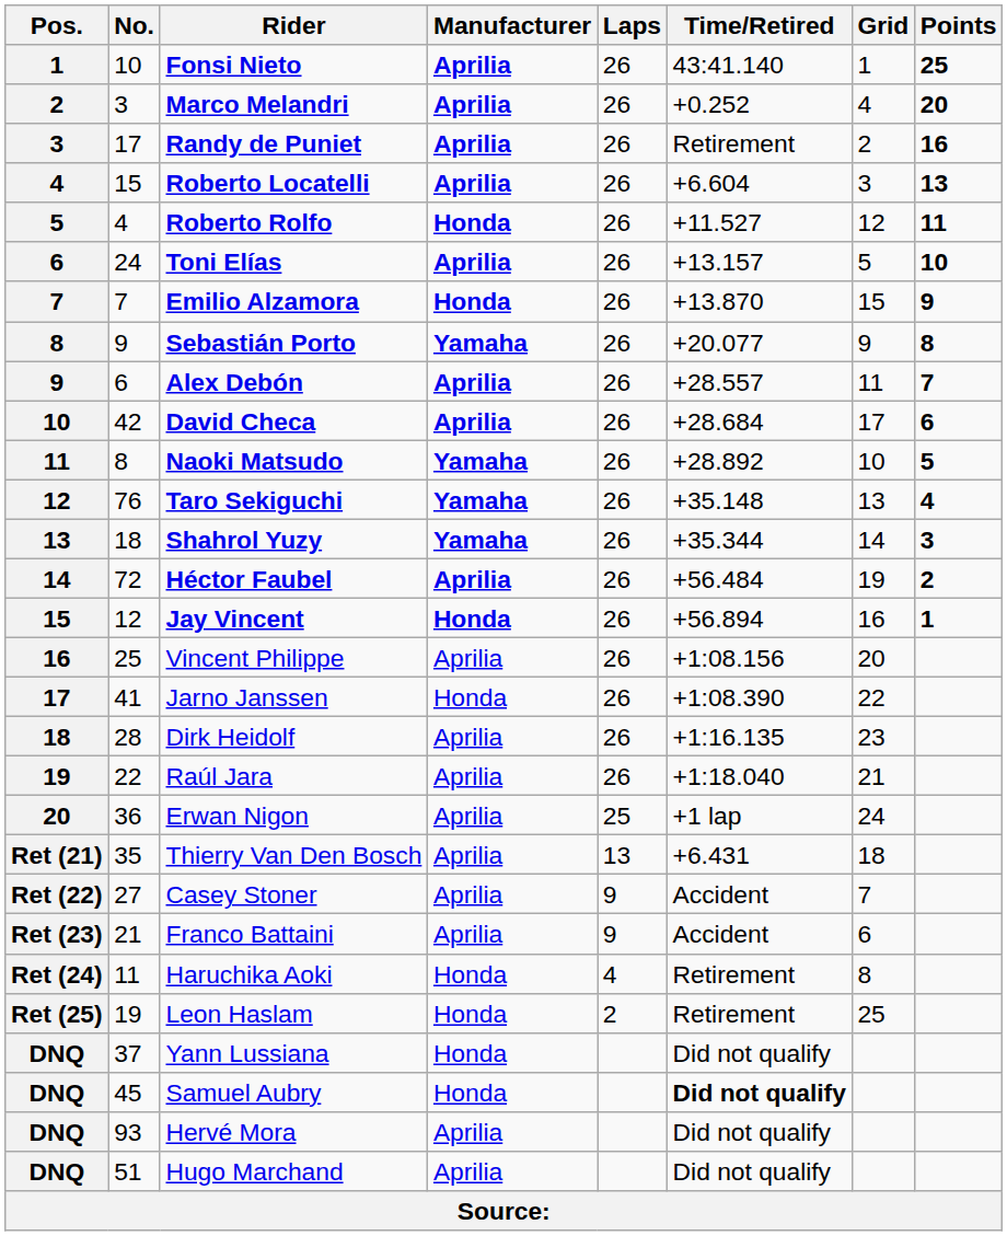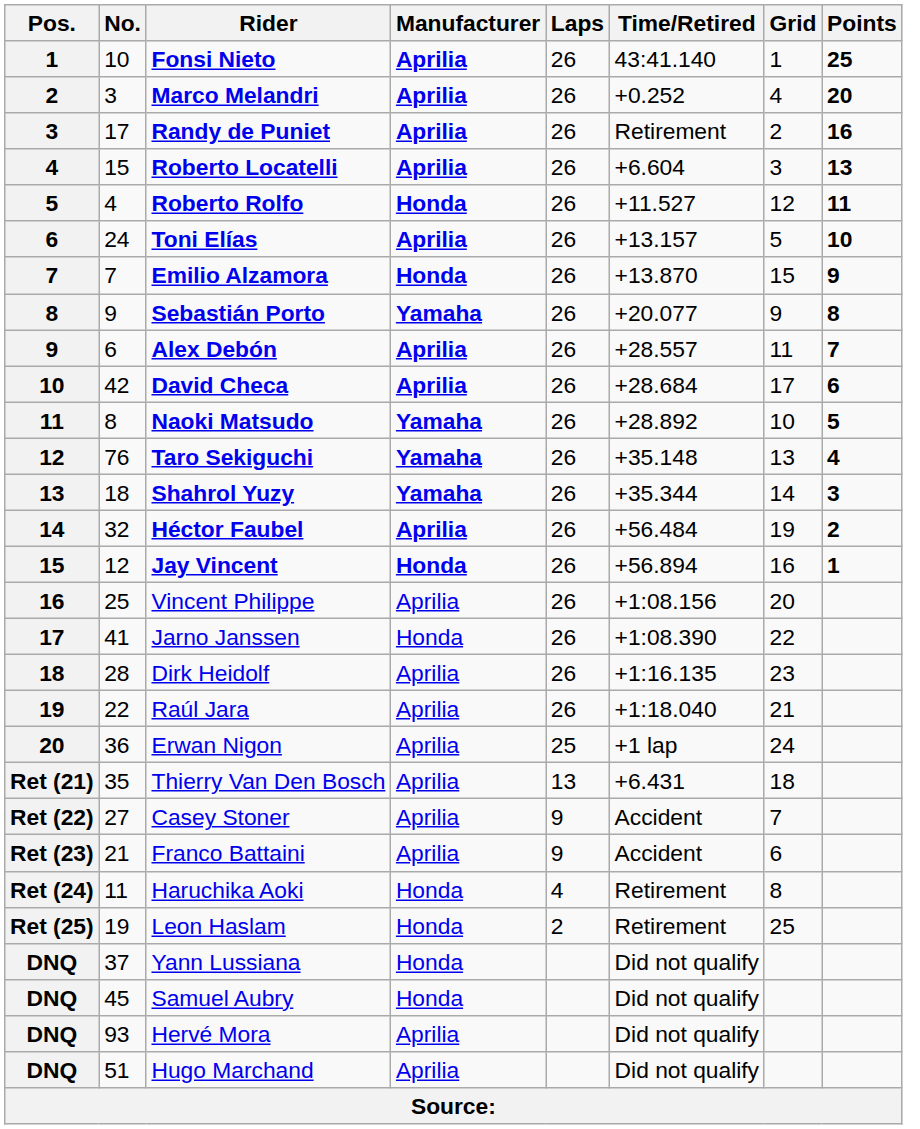 <table class="wikitable" style="font-size: 95%;">
 <tr>
 <th>Pos.</th>
 <th>No.</th>
 <th>Rider</th>
 <th>Manufacturer</th>
 <th>Laps</th>
 <th>Time/Retired</th>
 <th>Grid</th>
 <th>Points</th>
 </tr>
 <tr>
 <th>1</th>
 <td>10</td>
 <td> <strong><a href='#'>Fonsi Nieto</a></strong></td>
 <td><strong><a href='#'>Aprilia</a></strong></td>
 <td>26</td>
 <td>43:41.140</td>
 <td>1</td>
 <td><strong>25</strong></td>
 </tr>
 <tr>
 <th>2</th>
 <td>3</td>
 <td> <strong><a href='#'>Marco Melandri</a></strong></td>
 <td><strong><a href='#'>Aprilia</a></strong></td>
 <td>26</td>
 <td>+0.252</td>
 <td>4</td>
 <td><strong>20</strong></td>
 </tr>
 <tr>
 <th>3</th>
 <td>17</td>
 <td> <strong><a href='#'>Randy de Puniet</a></strong></td>
 <td><strong><a href='#'>Aprilia</a></strong></td>
 <td>26</td>
 <td>Retirement</td>
 <td>2</td>
 <td><strong>16</strong></td>
 </tr>
 <tr>
 <th>4</th>
 <td>15</td>
 <td> <strong><a href='#'>Roberto Locatelli</a></strong></td>
 <td><strong><a href='#'>Aprilia</a></strong></td>
 <td>26</td>
 <td>+6.604</td>
 <td>3</td>
 <td><strong>13</strong></td>
 </tr>
 <tr>
 <th>5</th>
 <td>4</td>
 <td> <strong><a href='#'>Roberto Rolfo</a></strong></td>
 <td><strong><a href='#'>Honda</a></strong></td>
 <td>26</td>
 <td>+11.527</td>
 <td>12</td>
 <td><strong>11</strong></td>
 </tr>
 <tr>
 <th>6</th>
 <td>24</td>
 <td> <strong><a href='#'>Toni Elías</a></strong></td>
 <td><strong><a href='#'>Aprilia</a></strong></td>
 <td>26</td>
 <td>+13.157</td>
 <td>5</td>
 <td><strong>10</strong></td>
 </tr>
 <tr>
 <th>7</th>
 <td>7</td>
 <td> <strong><a href='#'>Emilio Alzamora</a></strong></td>
 <td><strong><a href='#'>Honda</a></strong></td>
 <td>26</td>
 <td>+13.870</td>
 <td>15</td>
 <td><strong>9</strong></td>
 </tr>
 <tr>
 <th>8</th>
 <td>9</td>
 <td> <strong><a href='#'>Sebastián Porto</a></strong></td>
 <td><strong><a href='#'>Yamaha</a></strong></td>
 <td>26</td>
 <td>+20.077</td>
 <td>9</td>
 <td><strong>8</strong></td>
 </tr>
 <tr>
 <th>9</th>
 <td>6</td>
 <td> <strong><a href='#'>Alex Debón</a></strong></td>
 <td><strong><a href='#'>Aprilia</a></strong></td>
 <td>26</td>
 <td>+28.557</td>
 <td>11</td>
 <td><strong>7</strong></td>
 </tr>
 <tr>
 <th>10</th>
 <td>42</td>
 <td> <strong><a href='#'>David Checa</a></strong></td>
 <td><strong><a href='#'>Aprilia</a></strong></td>
 <td>26</td>
 <td>+28.684</td>
 <td>17</td>
 <td><strong>6</strong></td>
 </tr>
 <tr>
 <th>11</th>
 <td>8</td>
 <td> <strong><a href='#'>Naoki Matsudo</a></strong></td>
 <td><strong><a href='#'>Yamaha</a></strong></td>
 <td>26</td>
 <td>+28.892</td>
 <td>10</td>
 <td><strong>5</strong></td>
 </tr>
 <tr>
 <th>12</th>
 <td>76</td>
 <td> <strong><a href='#'>Taro Sekiguchi</a></strong></td>
 <td><strong><a href='#'>Yamaha</a></strong></td>
 <td>26</td>
 <td>+35.148</td>
 <td>13</td>
 <td><strong>4</strong></td>
 </tr>
 <tr>
 <th>13</th>
 <td>18</td>
 <td> <strong><a href='#'>Shahrol Yuzy</a></strong></td>
 <td><strong><a href='#'>Yamaha</a></strong></td>
 <td>26</td>
 <td>+35.344</td>
 <td>14</td>
 <td><strong>3</strong></td>
 </tr>
 <tr>
 <th>14</th>
-<td>72</td>
+<td>32</td>
 <td> <strong><a href='#'>Héctor Faubel</a></strong></td>
 <td><strong><a href='#'>Aprilia</a></strong></td>
 <td>26</td>
 <td>+56.484</td>
 <td>19</td>
 <td><strong>2</strong></td>
 </tr>
 <tr>
 <th>15</th>
 <td>12</td>
 <td> <strong><a href='#'>Jay Vincent</a></strong></td>
 <td><strong><a href='#'>Honda</a></strong></td>
 <td>26</td>
 <td>+56.894</td>
 <td>16</td>
 <td><strong>1</strong></td>
 </tr>
 <tr>
 <th>16</th>
 <td>25</td>
 <td> <a href='#'>Vincent Philippe</a></td>
 <td><a href='#'>Aprilia</a></td>
 <td>26</td>
 <td>+1:08.156</td>
 <td>20</td>
 <td></td>
 </tr>
 <tr>
 <th>17</th>
 <td>41</td>
 <td> <a href='#'>Jarno Janssen</a></td>
 <td><a href='#'>Honda</a></td>
 <td>26</td>
 <td>+1:08.390</td>
 <td>22</td>
 <td></td>
 </tr>
 <tr>
 <th>18</th>
 <td>28</td>
 <td> <a href='#'>Dirk Heidolf</a></td>
 <td><a href='#'>Aprilia</a></td>
 <td>26</td>
 <td>+1:16.135</td>
 <td>23</td>
 <td></td>
 </tr>
 <tr>
 <th>19</th>
 <td>22</td>
 <td> <a href='#'>Raúl Jara</a></td>
 <td><a href='#'>Aprilia</a></td>
 <td>26</td>
 <td>+1:18.040</td>
 <td>21</td>
 <td></td>
 </tr>
 <tr>
 <th>20</th>
 <td>36</td>
 <td> <a href='#'>Erwan Nigon</a></td>
 <td><a href='#'>Aprilia</a></td>
 <td>25</td>
 <td>+1 lap</td>
 <td>24</td>
 <td></td>
 </tr>
 <tr>
 <th>Ret (21)</th>
 <td>35</td>
 <td> <a href='#'>Thierry Van Den Bosch</a></td>
 <td><a href='#'>Aprilia</a></td>
 <td>13</td>
 <td>+6.431</td>
 <td>18</td>
 <td></td>
 </tr>
 <tr>
 <th>Ret (22)</th>
 <td>27</td>
 <td> <a href='#'>Casey Stoner</a></td>
 <td><a href='#'>Aprilia</a></td>
 <td>9</td>
 <td>Accident</td>
 <td>7</td>
 <td></td>
 </tr>
 <tr>
 <th>Ret (23)</th>
 <td>21</td>
 <td> <a href='#'>Franco Battaini</a></td>
 <td><a href='#'>Aprilia</a></td>
 <td>9</td>
 <td>Accident</td>
 <td>6</td>
 <td></td>
 </tr>
 <tr>
 <th>Ret (24)</th>
 <td>11</td>
 <td> <a href='#'>Haruchika Aoki</a></td>
 <td><a href='#'>Honda</a></td>
 <td>4</td>
 <td>Retirement</td>
 <td>8</td>
 <td></td>
 </tr>
 <tr>
 <th>Ret (25)</th>
 <td>19</td>
 <td> <a href='#'>Leon Haslam</a></td>
 <td><a href='#'>Honda</a></td>
 <td>2</td>
 <td>Retirement</td>
 <td>25</td>
 <td></td>
 </tr>
 <tr>
 <th>DNQ</th>
 <td>37</td>
 <td> <a href='#'>Yann Lussiana</a></td>
 <td><a href='#'>Honda</a></td>
 <td></td>
 <td>Did not qualify</td>
 <td></td>
 <td></td>
 </tr>
 <tr>
 <th>DNQ</th>
 <td>45</td>
 <td> <a href='#'>Samuel Aubry</a></td>
 <td><a href='#'>Honda</a></td>
 <td></td>
-<td><strong>Did not qualify</strong></td>
+<td>Did not qualify</td>
 <td></td>
 <td></td>
 </tr>
 <tr>
 <th>DNQ</th>
 <td>93</td>
 <td> <a href='#'>Hervé Mora</a></td>
 <td><a href='#'>Aprilia</a></td>
 <td></td>
 <td>Did not qualify</td>
 <td></td>
 <td></td>
 </tr>
 <tr>
 <th>DNQ</th>
 <td>51</td>
 <td> <a href='#'>Hugo Marchand</a></td>
 <td><a href='#'>Aprilia</a></td>
 <td></td>
 <td>Did not qualify</td>
 <td></td>
 <td></td>
 </tr>
 <tr>
 <th colspan=8>Source: </th>
 </tr>
 </table>
